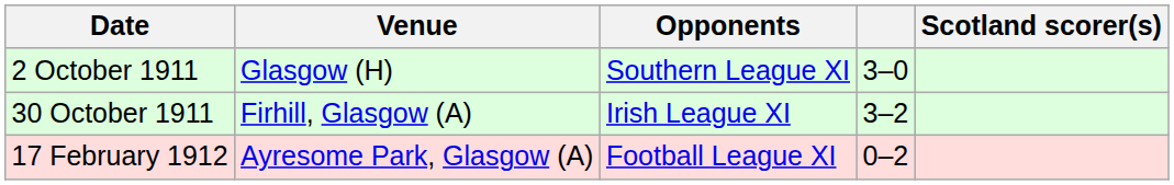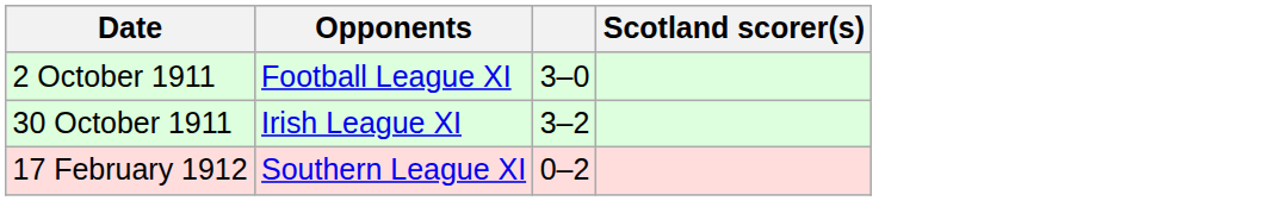 <table class="wikitable">
 <tr>
 <th>Date</th>
-<th>Venue</th>
 <th>Opponents</th>
 <th></th>
 <th>Scotland scorer(s)</th>
 </tr>
 <tr bgcolor=#ddffdd>
 <td>2 October 1911</td>
-<td><a href='#'>Glasgow</a> (H)</td>
-<td> <a href='#'>Southern League XI</a></td>
+<td> <a href='#'>Football League XI</a></td>
 <td align=center>3–0</td>
 <td></td>
 </tr>
 <tr bgcolor=#ddffdd>
 <td>30 October 1911</td>
-<td><a href='#'>Firhill</a>, <a href='#'>Glasgow</a> (A)</td>
 <td> <a href='#'>Irish League XI</a></td>
 <td align=center>3–2</td>
 <td></td>
 </tr>
 <tr bgcolor=#ffdddd>
 <td>17 February 1912</td>
-<td><a href='#'>Ayresome Park</a>, <a href='#'>Glasgow</a> (A)</td>
-<td> <a href='#'>Football League XI</a></td>
+<td> <a href='#'>Southern League XI</a></td>
 <td align=center>0–2</td>
 <td></td>
 </tr>
 </table>
